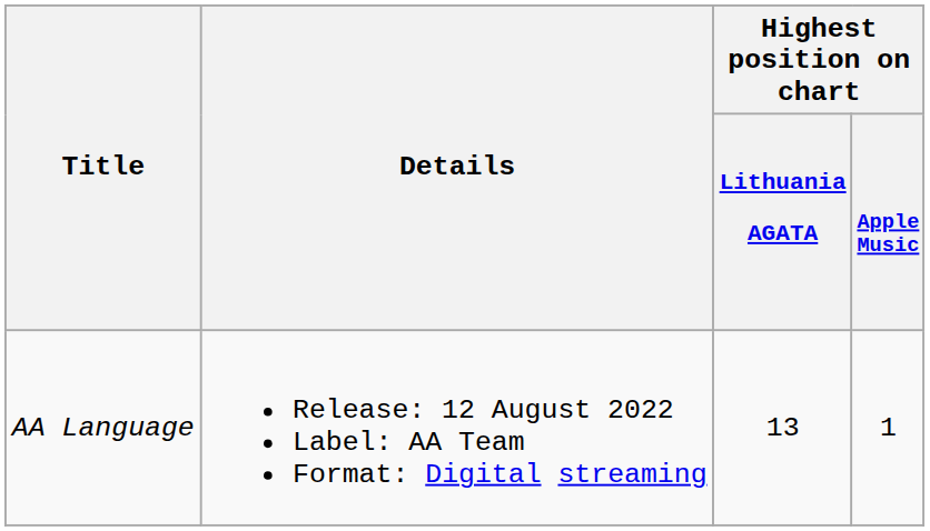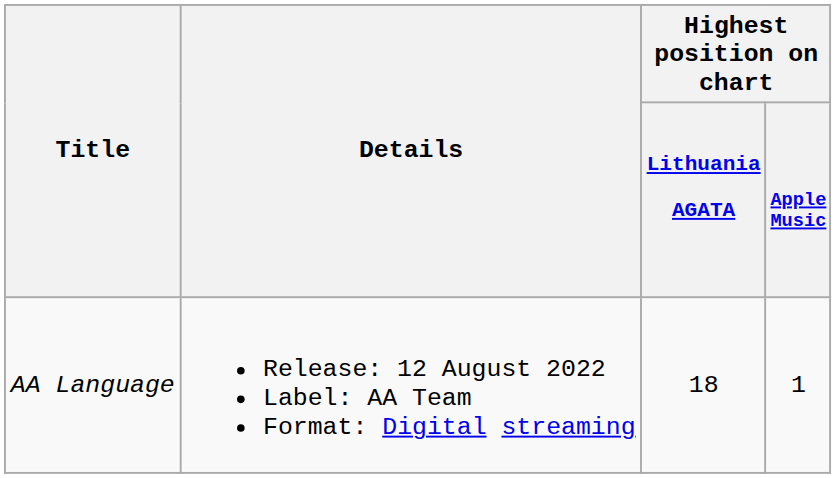 <table class="wikitable" style="text-align:center">
 <tr>
 <th rowspan="2">Title</th>
 <th rowspan="2">Details</th>
 <th colspan="2">Highest position on chart</th>
 </tr>
 <tr>
 <th scope="col" style="width:3em; font-size:85%;"><br><br><a href='#'>Lithuania</a><br><br><a href='#'>AGATA</a><br><br> <br><br></th>
 <th style="text-align:center;width:3em;font-size:75%"><br><br><a href='#'>Apple Music</a><br><br></th>
 </tr>
 <tr>
 <td><em>AA Language</em></td>
 <td align="left"><br><ul><li>Release: 12 August 2022</li><li>Label: AA Team</li><li>Format: <a href='#'>Digital</a> <a href='#'>streaming</a></li></ul></td>
-<td>13</td>
+<td>18</td>
 <td align="center">1</td>
 </tr>
 </table>
